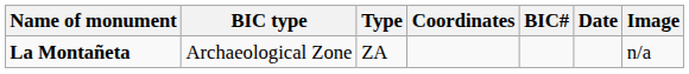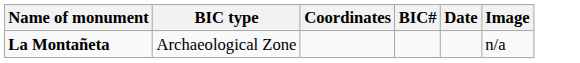 <table class="wikitable">
 <tr>
 <th>Name of monument</th>
 <th>BIC type</th>
-<th>Type</th>
 <th>Coordinates</th>
 <th>BIC#</th>
 <th>Date</th>
 <th>Image</th>
 </tr>
 <tr>
 <td><strong>La Montañeta</strong></td>
 <td>Archaeological Zone</td>
-<td>ZA</td>
 <td></td>
 <td></td>
 <td></td>
 <td>n/a</td>
 </tr>
 </table>
